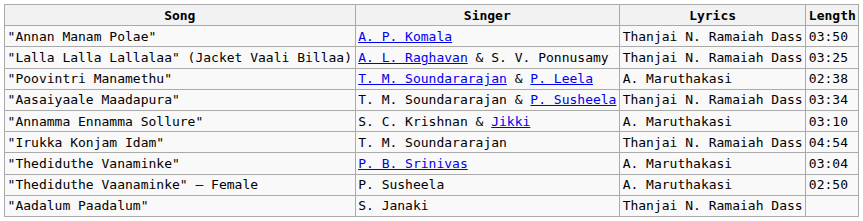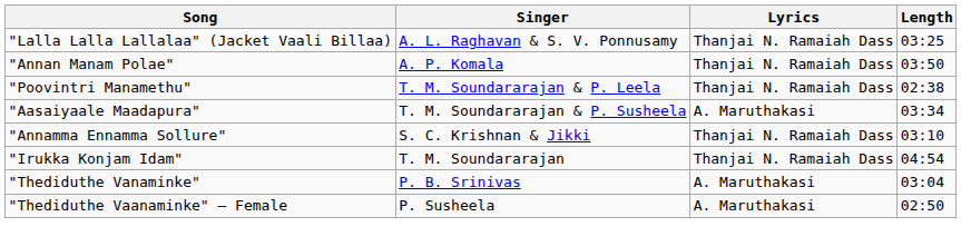 <table class="wikitable">
 <tr>
 <th>Song</th>
 <th>Singer</th>
 <th>Lyrics</th>
 <th>Length</th>
 </tr>
 <tr>
+<td>"Lalla Lalla Lallalaa" (Jacket Vaali Billaa)</td>
+<td><a href='#'>A. L. Raghavan</a> & S. V. Ponnusamy</td>
+<td>Thanjai N. Ramaiah Dass</td>
+<td>03:25</td>
+</tr>
+<tr>
 <td>"Annan Manam Polae"</td>
 <td><a href='#'>A. P. Komala</a></td>
 <td>Thanjai N. Ramaiah Dass</td>
 <td>03:50</td>
 </tr>
 <tr>
-<td>"Lalla Lalla Lallalaa" (Jacket Vaali Billaa)</td>
-<td><a href='#'>A. L. Raghavan</a> & S. V. Ponnusamy</td>
-<td>Thanjai N. Ramaiah Dass</td>
-<td>03:25</td>
-</tr>
-<tr>
 <td>"Poovintri Manamethu"</td>
 <td><a href='#'>T. M. Soundararajan</a> & <a href='#'>P. Leela</a></td>
-<td>A. Maruthakasi</td>
+<td>Thanjai N. Ramaiah Dass</td>
 <td>02:38</td>
 </tr>
 <tr>
 <td>"Aasaiyaale Maadapura"</td>
 <td>T. M. Soundararajan & <a href='#'>P. Susheela</a></td>
-<td>Thanjai N. Ramaiah Dass</td>
+<td>A. Maruthakasi</td>
 <td>03:34</td>
 </tr>
 <tr>
 <td>"Annamma Ennamma Sollure"</td>
 <td>S. C. Krishnan & <a href='#'>Jikki</a></td>
-<td>A. Maruthakasi</td>
+<td>Thanjai N. Ramaiah Dass</td>
 <td>03:10</td>
 </tr>
 <tr>
 <td>"Irukka Konjam Idam"</td>
 <td>T. M. Soundararajan</td>
 <td>Thanjai N. Ramaiah Dass</td>
 <td>04:54</td>
 </tr>
 <tr>
 <td>"Thediduthe Vanaminke"</td>
 <td><a href='#'>P. B. Srinivas</a></td>
 <td>A. Maruthakasi</td>
 <td>03:04</td>
 </tr>
 <tr>
 <td>"Thediduthe Vaanaminke" – Female</td>
 <td>P. Susheela</td>
 <td>A. Maruthakasi</td>
 <td>02:50</td>
 </tr>
-<tr>
-<td>"Aadalum Paadalum"</td>
-<td>S. Janaki</td>
-<td>Thanjai N. Ramaiah Dass</td>
-<td></td>
-</tr>
 </table>
